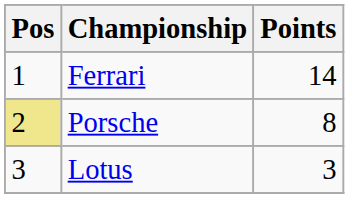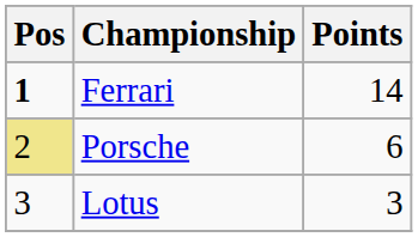 <table class="wikitable" style="font-size: 95%;">
 <tr>
 <th>Pos</th>
 <th>Championship</th>
 <th>Points</th>
 </tr>
 <tr>
-<td>1</td>
+<td><strong>1</strong></td>
 <td> <a href='#'>Ferrari</a></td>
 <td align="right">14</td>
 </tr>
 <tr>
 <td style="background: khaki;">2</td>
 <td> <a href='#'>Porsche</a></td>
-<td align="right">8</td>
+<td align="right">6</td>
 </tr>
 <tr>
 <td>3</td>
 <td> <a href='#'>Lotus</a></td>
 <td align="right">3</td>
 </tr>
 <tr>
 </tr>
 </table>
